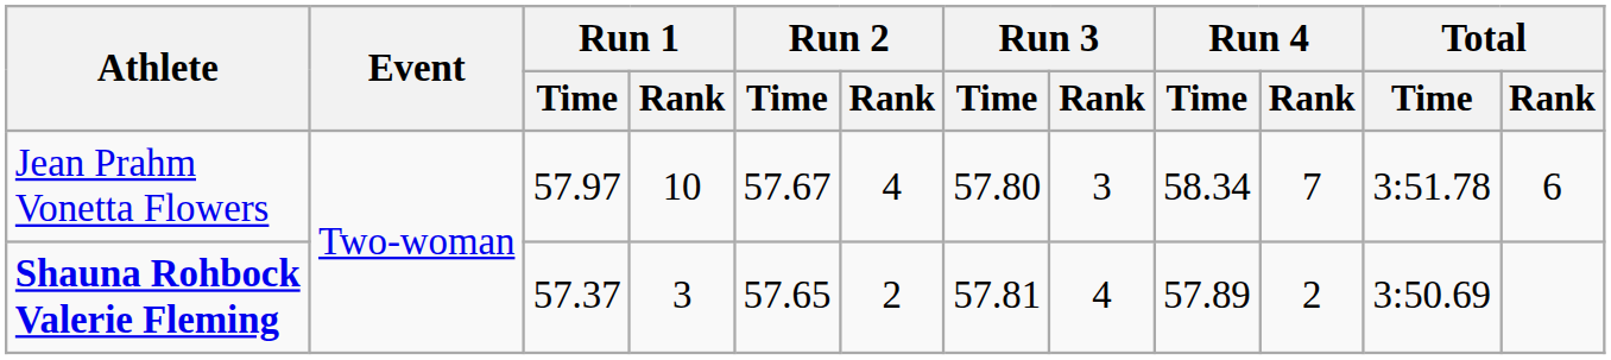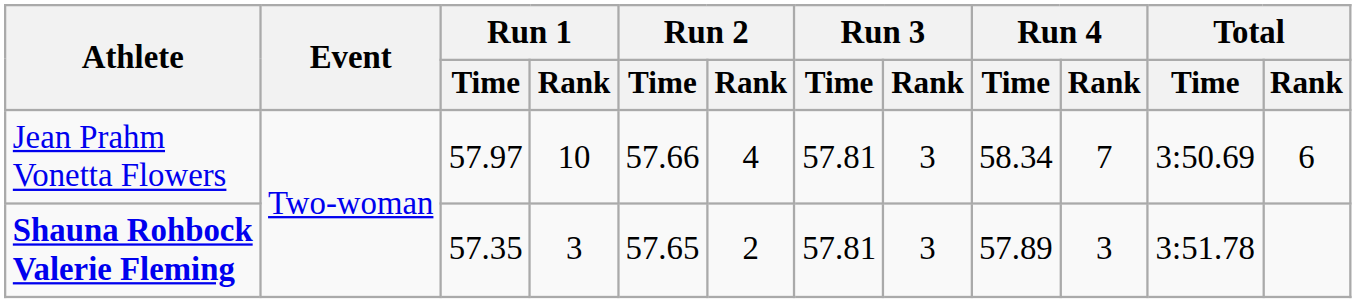 <table class=wikitable style=font-size:90%;text-align:center>
 <tr>
 <th rowspan=2>Athlete</th>
 <th rowspan=2>Event</th>
 <th colspan=2>Run 1</th>
 <th colspan=2>Run 2</th>
 <th colspan=2>Run 3</th>
 <th colspan=2>Run 4</th>
 <th colspan=2>Total</th>
 </tr>
 <tr style=font-size:95%>
 <th>Time</th>
 <th>Rank</th>
 <th>Time</th>
 <th>Rank</th>
 <th>Time</th>
 <th>Rank</th>
 <th>Time</th>
 <th>Rank</th>
 <th>Time</th>
 <th>Rank</th>
 </tr>
 <tr>
 <td align=left><a href='#'>Jean Prahm</a> <br><a href='#'>Vonetta Flowers</a></td>
 <td align=left rowspan=2><a href='#'>Two-woman</a></td>
 <td>57.97</td>
 <td>10</td>
-<td>57.67</td>
+<td>57.66</td>
 <td>4</td>
-<td>57.80</td>
+<td>57.81</td>
 <td>3</td>
 <td>58.34</td>
 <td>7</td>
-<td>3:51.78</td>
+<td>3:50.69</td>
 <td>6</td>
 </tr>
 <tr>
 <td align=left><strong><a href='#'>Shauna Rohbock</a><br><a href='#'>Valerie Fleming</a></strong></td>
-<td>57.37</td>
+<td>57.35</td>
 <td>3</td>
 <td>57.65</td>
 <td>2</td>
 <td>57.81</td>
-<td>4</td>
+<td>3</td>
 <td>57.89</td>
-<td>2</td>
-<td>3:50.69</td>
+<td>3</td>
+<td>3:51.78</td>
 <td></td>
 </tr>
 </table>
